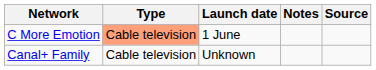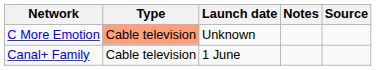 <table class="wikitable sortable">
 <tr>
 <th>Network</th>
 <th>Type</th>
 <th>Launch date</th>
 <th>Notes</th>
 <th>Source</th>
 </tr>
 <tr>
 <td><a href='#'>C More Emotion</a></td>
 <td style="background: lightsalmon;">Cable television</td>
-<td>1 June</td>
+<td>Unknown</td>
 <td></td>
 <td></td>
 </tr>
 <tr>
 <td><a href='#'>Canal+ Family</a></td>
 <td>Cable television</td>
-<td>Unknown</td>
+<td>1 June</td>
 <td></td>
 <td></td>
 </tr>
 </table>
